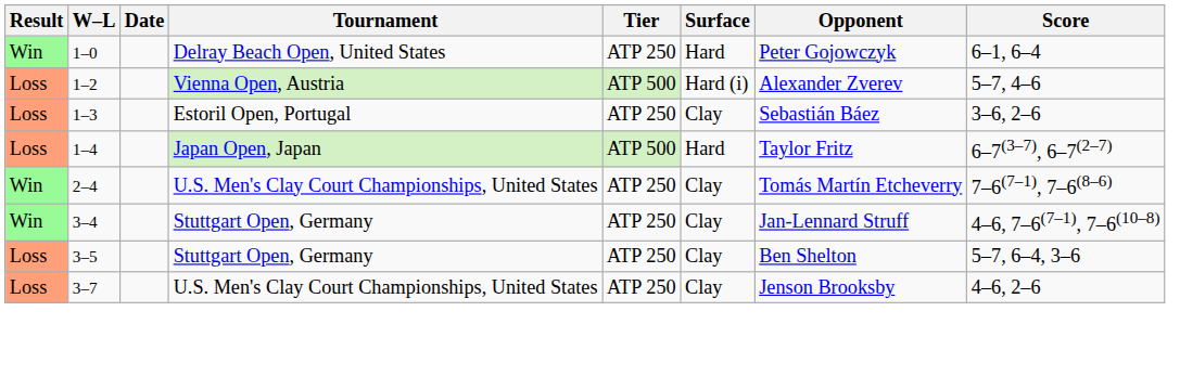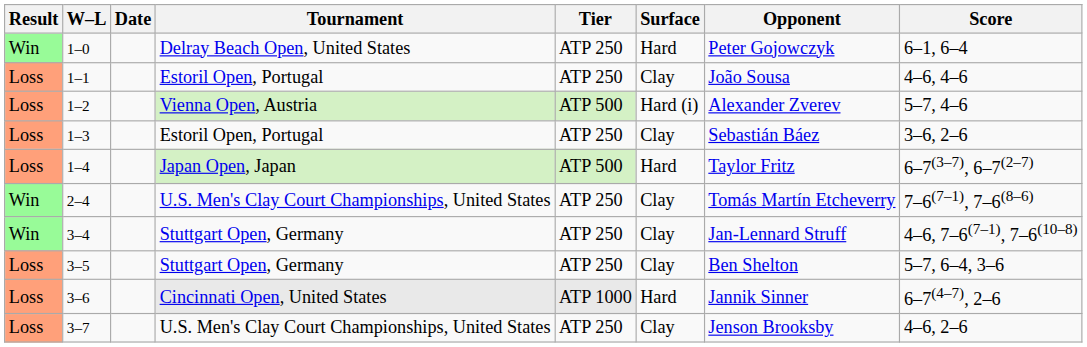 <table class="sortable wikitable">
 <tr>
 <th>Result</th>
 <th class="unsortable">W–L</th>
 <th>Date</th>
 <th>Tournament</th>
 <th>Tier</th>
 <th>Surface</th>
 <th>Opponent</th>
 <th class="unsortable">Score</th>
 </tr>
 <tr>
 <td bgcolor=98FB98>Win</td>
 <td><small>1–0</small></td>
 <td><a href='#'></a></td>
 <td><a href='#'>Delray Beach Open</a>, United States</td>
 <td>ATP 250</td>
 <td>Hard</td>
 <td> <a href='#'>Peter Gojowczyk</a></td>
 <td>6–1, 6–4</td>
+</tr>
+<tr>
+<td bgcolor=FFA07A>Loss</td>
+<td><small>1–1</small></td>
+<td><a href='#'></a></td>
+<td><a href='#'>Estoril Open</a>, Portugal</td>
+<td>ATP 250</td>
+<td>Clay</td>
+<td> <a href='#'>João Sousa</a></td>
+<td>4–6, 4–6</td>
 </tr>
 <tr>
 <td bgcolor=FFA07A>Loss</td>
 <td><small>1–2</small></td>
 <td><a href='#'></a></td>
 <td style="background:#d4f1c5;"><a href='#'>Vienna Open</a>, Austria</td>
 <td style="background:#d4f1c5;">ATP 500</td>
 <td>Hard (i)</td>
 <td> <a href='#'>Alexander Zverev</a></td>
 <td>5–7, 4–6</td>
 </tr>
 <tr>
 <td bgcolor=FFA07A>Loss</td>
 <td><small>1–3</small></td>
 <td><a href='#'></a></td>
 <td>Estoril Open, Portugal</td>
 <td>ATP 250</td>
 <td>Clay</td>
 <td> <a href='#'>Sebastián Báez</a></td>
 <td>3–6, 2–6</td>
 </tr>
 <tr>
 <td bgcolor=FFA07A>Loss</td>
 <td><small>1–4</small></td>
 <td><a href='#'></a></td>
 <td style="background:#d4f1c5;"><a href='#'>Japan Open</a>, Japan</td>
 <td style="background:#d4f1c5;">ATP 500</td>
 <td>Hard</td>
 <td> <a href='#'>Taylor Fritz</a></td>
 <td>6–7<sup>(3–7)</sup>, 6–7<sup>(2–7)</sup></td>
 </tr>
 <tr>
 <td bgcolor=98FB98>Win</td>
 <td><small>2–4</small></td>
 <td><a href='#'></a></td>
 <td><a href='#'>U.S. Men's Clay Court Championships</a>, United States</td>
 <td>ATP 250</td>
 <td>Clay</td>
 <td> <a href='#'>Tomás Martín Etcheverry</a></td>
 <td>7–6<sup>(7–1)</sup>, 7–6<sup>(8–6)</sup></td>
 </tr>
 <tr>
 <td bgcolor=98FB98>Win</td>
 <td><small>3–4</small></td>
 <td><a href='#'></a></td>
 <td><a href='#'>Stuttgart Open</a>, Germany</td>
 <td>ATP 250</td>
 <td>Clay</td>
 <td> <a href='#'>Jan-Lennard Struff</a></td>
 <td>4–6, 7–6<sup>(7–1)</sup>, 7–6<sup>(10–8)</sup></td>
 </tr>
 <tr>
 <td bgcolor=FFA07A>Loss</td>
 <td><small>3–5</small></td>
 <td><a href='#'></a></td>
 <td><a href='#'>Stuttgart Open</a>, Germany</td>
 <td>ATP 250</td>
 <td>Clay</td>
 <td> <a href='#'>Ben Shelton</a></td>
 <td>5–7, 6–4, 3–6</td>
 </tr>
 <tr>
 <td bgcolor=FFA07A>Loss</td>
+<td><small>3–6</small></td>
+<td><a href='#'></a></td>
+<td bgcolor=e9e9e9><a href='#'>Cincinnati Open</a>, United States</td>
+<td bgcolor=e9e9e9>ATP 1000</td>
+<td>Hard</td>
+<td> <a href='#'>Jannik Sinner</a></td>
+<td>6–7<sup>(4–7)</sup>, 2–6</td>
+</tr>
+<tr>
+<td bgcolor=FFA07A>Loss</td>
 <td><small>3–7</small></td>
 <td><a href='#'></a></td>
 <td>U.S. Men's Clay Court Championships, United States</td>
 <td>ATP 250</td>
 <td>Clay</td>
 <td> <a href='#'>Jenson Brooksby</a></td>
 <td>4–6, 2–6</td>
 </tr>
 </table>
